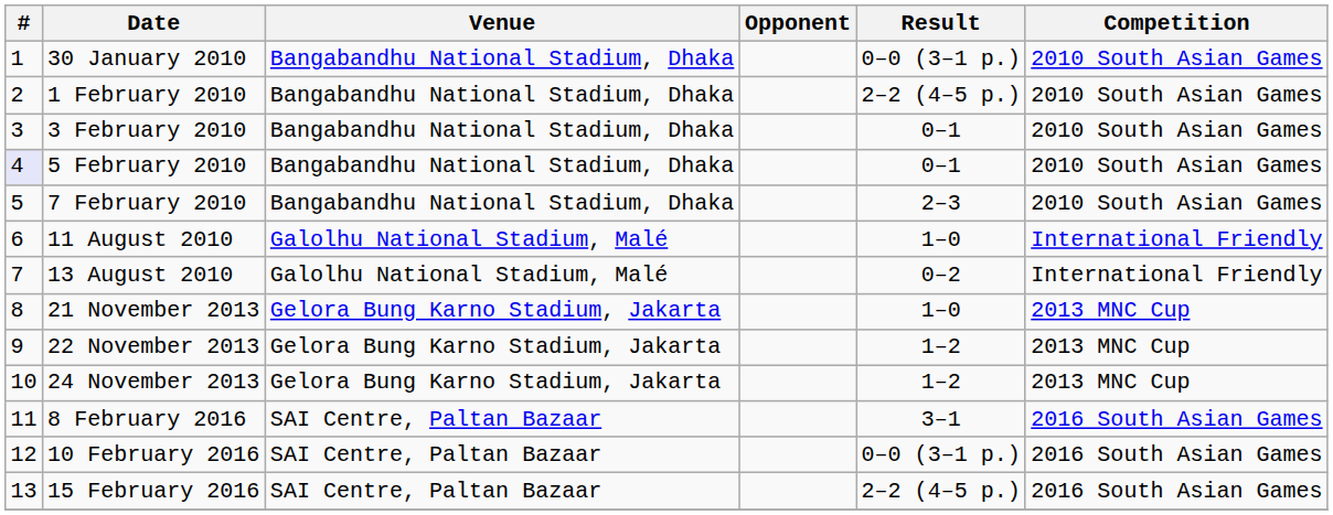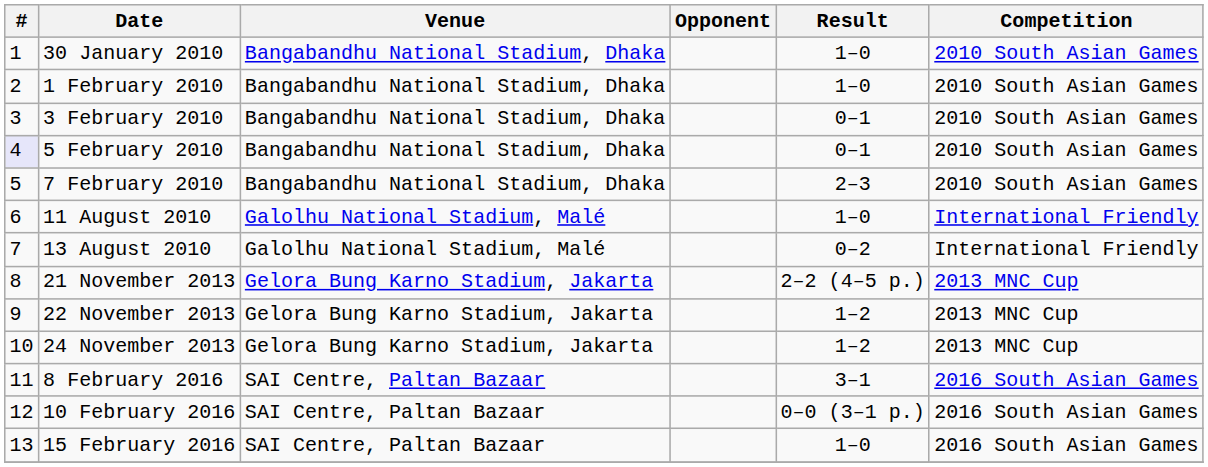 <table class="wikitable collapsible collapsed">
 <tr>
 <th>#</th>
 <th>Date</th>
 <th>Venue</th>
 <th>Opponent</th>
 <th>Result</th>
 <th>Competition</th>
 </tr>
 <tr>
 <td>1</td>
 <td>30 January 2010</td>
 <td><a href='#'>Bangabandhu National Stadium</a>, <a href='#'>Dhaka</a></td>
 <td></td>
-<td align=center>0–0 (3–1 p.)</td>
+<td align=center>1–0</td>
 <td><a href='#'>2010 South Asian Games</a></td>
 </tr>
 <tr>
 <td>2</td>
 <td>1 February 2010</td>
 <td>Bangabandhu National Stadium, Dhaka</td>
 <td></td>
-<td align=center>2–2 (4–5 p.)</td>
+<td align=center>1–0</td>
 <td>2010 South Asian Games</td>
 </tr>
 <tr>
 <td>3</td>
 <td>3 February 2010</td>
 <td>Bangabandhu National Stadium, Dhaka</td>
 <td></td>
 <td align=center>0–1</td>
 <td>2010 South Asian Games</td>
 </tr>
 <tr>
 <td style="background: lavender;">4</td>
 <td>5 February 2010</td>
 <td>Bangabandhu National Stadium, Dhaka</td>
 <td></td>
 <td align=center>0–1</td>
 <td>2010 South Asian Games</td>
 </tr>
 <tr>
 <td>5</td>
 <td>7 February 2010</td>
 <td>Bangabandhu National Stadium, Dhaka</td>
 <td></td>
 <td align=center>2–3</td>
 <td>2010 South Asian Games</td>
 </tr>
 <tr>
 <td>6</td>
 <td>11 August 2010</td>
 <td><a href='#'>Galolhu National Stadium</a>, <a href='#'>Malé</a></td>
 <td></td>
 <td align=center>1–0</td>
 <td><a href='#'>International Friendly</a></td>
 </tr>
 <tr>
 <td>7</td>
 <td>13 August 2010</td>
 <td>Galolhu National Stadium, Malé</td>
 <td></td>
 <td align=center>0–2</td>
 <td>International Friendly</td>
 </tr>
 <tr>
 <td>8</td>
 <td>21 November 2013</td>
 <td><a href='#'>Gelora Bung Karno Stadium</a>, <a href='#'>Jakarta</a></td>
 <td></td>
-<td align=center>1–0</td>
+<td align=center>2–2 (4–5 p.)</td>
 <td><a href='#'>2013 MNC Cup</a></td>
 </tr>
 <tr>
 <td>9</td>
 <td>22 November 2013</td>
 <td>Gelora Bung Karno Stadium, Jakarta</td>
 <td></td>
 <td align=center>1–2</td>
 <td>2013 MNC Cup</td>
 </tr>
 <tr>
 <td>10</td>
 <td>24 November 2013</td>
 <td>Gelora Bung Karno Stadium, Jakarta</td>
 <td></td>
 <td align=center>1–2</td>
 <td>2013 MNC Cup</td>
 </tr>
 <tr>
 <td>11</td>
 <td>8 February 2016</td>
 <td>SAI Centre, <a href='#'>Paltan Bazaar</a></td>
 <td></td>
 <td align=center>3–1</td>
 <td><a href='#'>2016 South Asian Games</a></td>
 </tr>
 <tr>
 <td>12</td>
 <td>10 February 2016</td>
 <td>SAI Centre, Paltan Bazaar</td>
 <td></td>
 <td align=center>0–0 (3–1 p.)</td>
 <td>2016 South Asian Games</td>
 </tr>
 <tr>
 <td>13</td>
 <td>15 February 2016</td>
 <td>SAI Centre, Paltan Bazaar</td>
 <td></td>
-<td align=center>2–2 (4–5 p.)</td>
+<td align=center>1–0</td>
 <td>2016 South Asian Games</td>
 </tr>
 <tr>
 </tr>
 </table>
